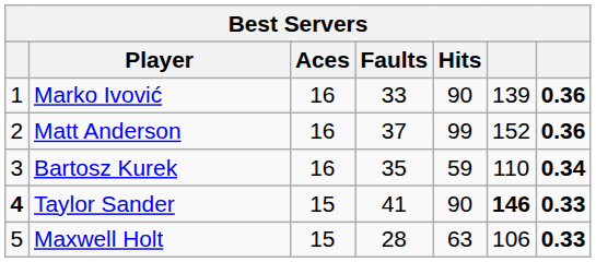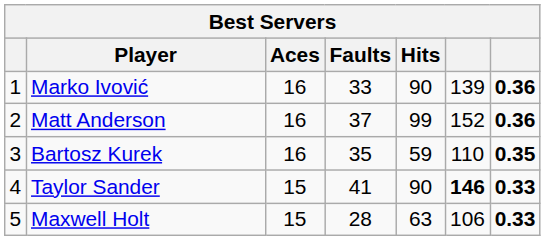 <table class="wikitable sortable" style=font-size:90%>
 <tr>
 <th colspan=7>Best Servers</th>
 </tr>
 <tr>
 <th></th>
 <th width=158>Player</th>
 <th width=20>Aces</th>
 <th width=20>Faults</th>
 <th width=20>Hits</th>
 <th width=20></th>
 <th width=20></th>
 </tr>
 <tr>
 <td align=center>1</td>
 <td> <a href='#'>Marko Ivović</a></td>
 <td align=center>16</td>
 <td align=center>33</td>
 <td align=center>90</td>
 <td align=center>139</td>
 <td align=center><strong>0.36</strong></td>
 </tr>
 <tr>
 <td align=center>2</td>
 <td> <a href='#'>Matt Anderson</a></td>
 <td align=center>16</td>
 <td align=center>37</td>
 <td align=center>99</td>
 <td align=center>152</td>
 <td align=center><strong>0.36</strong></td>
 </tr>
 <tr>
 <td align=center>3</td>
 <td> <a href='#'>Bartosz Kurek</a></td>
 <td align=center>16</td>
 <td align=center>35</td>
 <td align=center>59</td>
 <td align=center>110</td>
-<td align=center><strong>0.34</strong></td>
+<td align=center><strong>0.35</strong></td>
 </tr>
 <tr>
-<td align=center><strong>4</strong></td>
+<td align=center>4</td>
 <td> <a href='#'>Taylor Sander</a></td>
 <td align=center>15</td>
 <td align=center>41</td>
 <td align=center>90</td>
 <td align=center><strong>146</strong></td>
 <td align=center><strong>0.33</strong></td>
 </tr>
 <tr>
 <td align=center>5</td>
 <td> <a href='#'>Maxwell Holt</a></td>
 <td align=center>15</td>
 <td align=center>28</td>
 <td align=center>63</td>
 <td align=center>106</td>
 <td align=center><strong>0.33</strong></td>
 </tr>
 </table>
